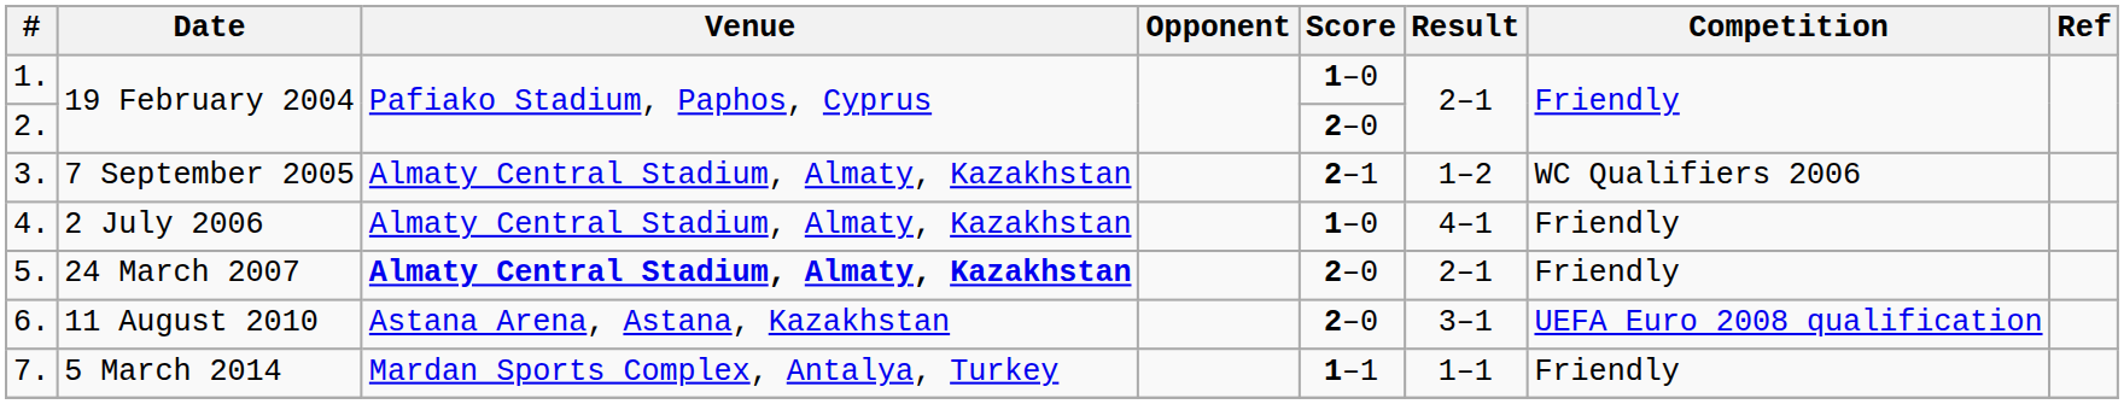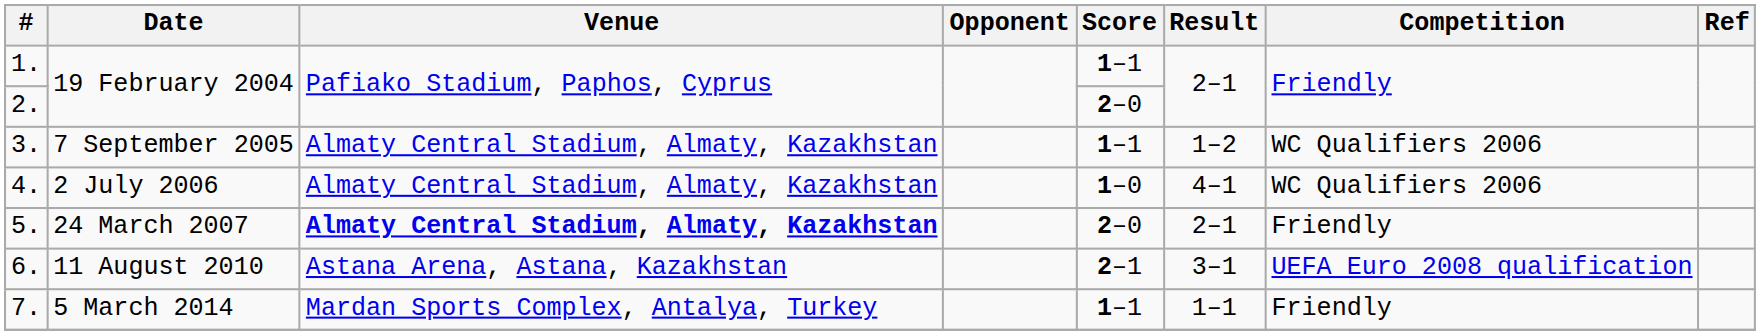 <table class="wikitable" style="font-size:95%;">
 <tr>
 <th>#</th>
 <th>Date</th>
 <th>Venue</th>
 <th>Opponent</th>
 <th>Score</th>
 <th>Result</th>
 <th>Competition</th>
 <th>Ref</th>
 </tr>
 <tr>
 <td>1.</td>
 <td rowspan="2">19 February 2004</td>
 <td rowspan="2"><a href='#'>Pafiako Stadium</a>, <a href='#'>Paphos</a>, <a href='#'>Cyprus</a></td>
 <td rowspan="2"></td>
-<td style="text-align:center;"><strong>1</strong>–0</td>
+<td style="text-align:center;"><strong>1</strong>–1</td>
 <td rowspan="2" style="text-align:center;">2–1</td>
 <td rowspan="2"><a href='#'>Friendly</a></td>
 <td rowspan="2"></td>
 </tr>
 <tr>
 <td>2.</td>
 <td style="text-align:center;"><strong>2</strong>–0</td>
 </tr>
 <tr>
 <td>3.</td>
 <td>7 September 2005</td>
 <td><a href='#'>Almaty Central Stadium</a>, <a href='#'>Almaty</a>, <a href='#'>Kazakhstan</a></td>
 <td></td>
-<td style="text-align:center;"><strong>2</strong>–1</td>
+<td style="text-align:center;"><strong>1</strong>–1</td>
 <td style="text-align:center;">1–2</td>
 <td>WC Qualifiers 2006</td>
 <td></td>
 </tr>
 <tr>
 <td>4.</td>
 <td>2 July 2006</td>
 <td><a href='#'>Almaty Central Stadium</a>, <a href='#'>Almaty</a>, <a href='#'>Kazakhstan</a></td>
 <td></td>
 <td style="text-align:center;"><strong>1</strong>–0</td>
 <td style="text-align:center;">4–1</td>
-<td>Friendly</td>
+<td>WC Qualifiers 2006</td>
 <td></td>
 </tr>
 <tr>
 <td>5.</td>
 <td>24 March 2007</td>
 <td><strong><a href='#'>Almaty Central Stadium</a>, <a href='#'>Almaty</a>, <a href='#'>Kazakhstan</a></strong></td>
 <td></td>
 <td style="text-align:center;"><strong>2</strong>–0</td>
 <td style="text-align:center;">2–1</td>
 <td>Friendly</td>
 <td></td>
 </tr>
 <tr>
 <td>6.</td>
 <td>11 August 2010</td>
 <td><a href='#'>Astana Arena</a>, <a href='#'>Astana</a>, <a href='#'>Kazakhstan</a></td>
 <td></td>
-<td style="text-align:center;"><strong>2</strong>–0</td>
+<td style="text-align:center;"><strong>2</strong>–1</td>
 <td style="text-align:center;">3–1</td>
 <td><a href='#'>UEFA Euro 2008 qualification</a></td>
 <td></td>
 </tr>
 <tr>
 <td>7.</td>
 <td>5 March 2014</td>
 <td><a href='#'>Mardan Sports Complex</a>, <a href='#'>Antalya</a>, <a href='#'>Turkey</a></td>
 <td></td>
 <td style="text-align:center;"><strong>1</strong>–1</td>
 <td style="text-align:center;">1–1</td>
 <td>Friendly</td>
 <td></td>
 </tr>
 <tr>
 </tr>
 </table>
